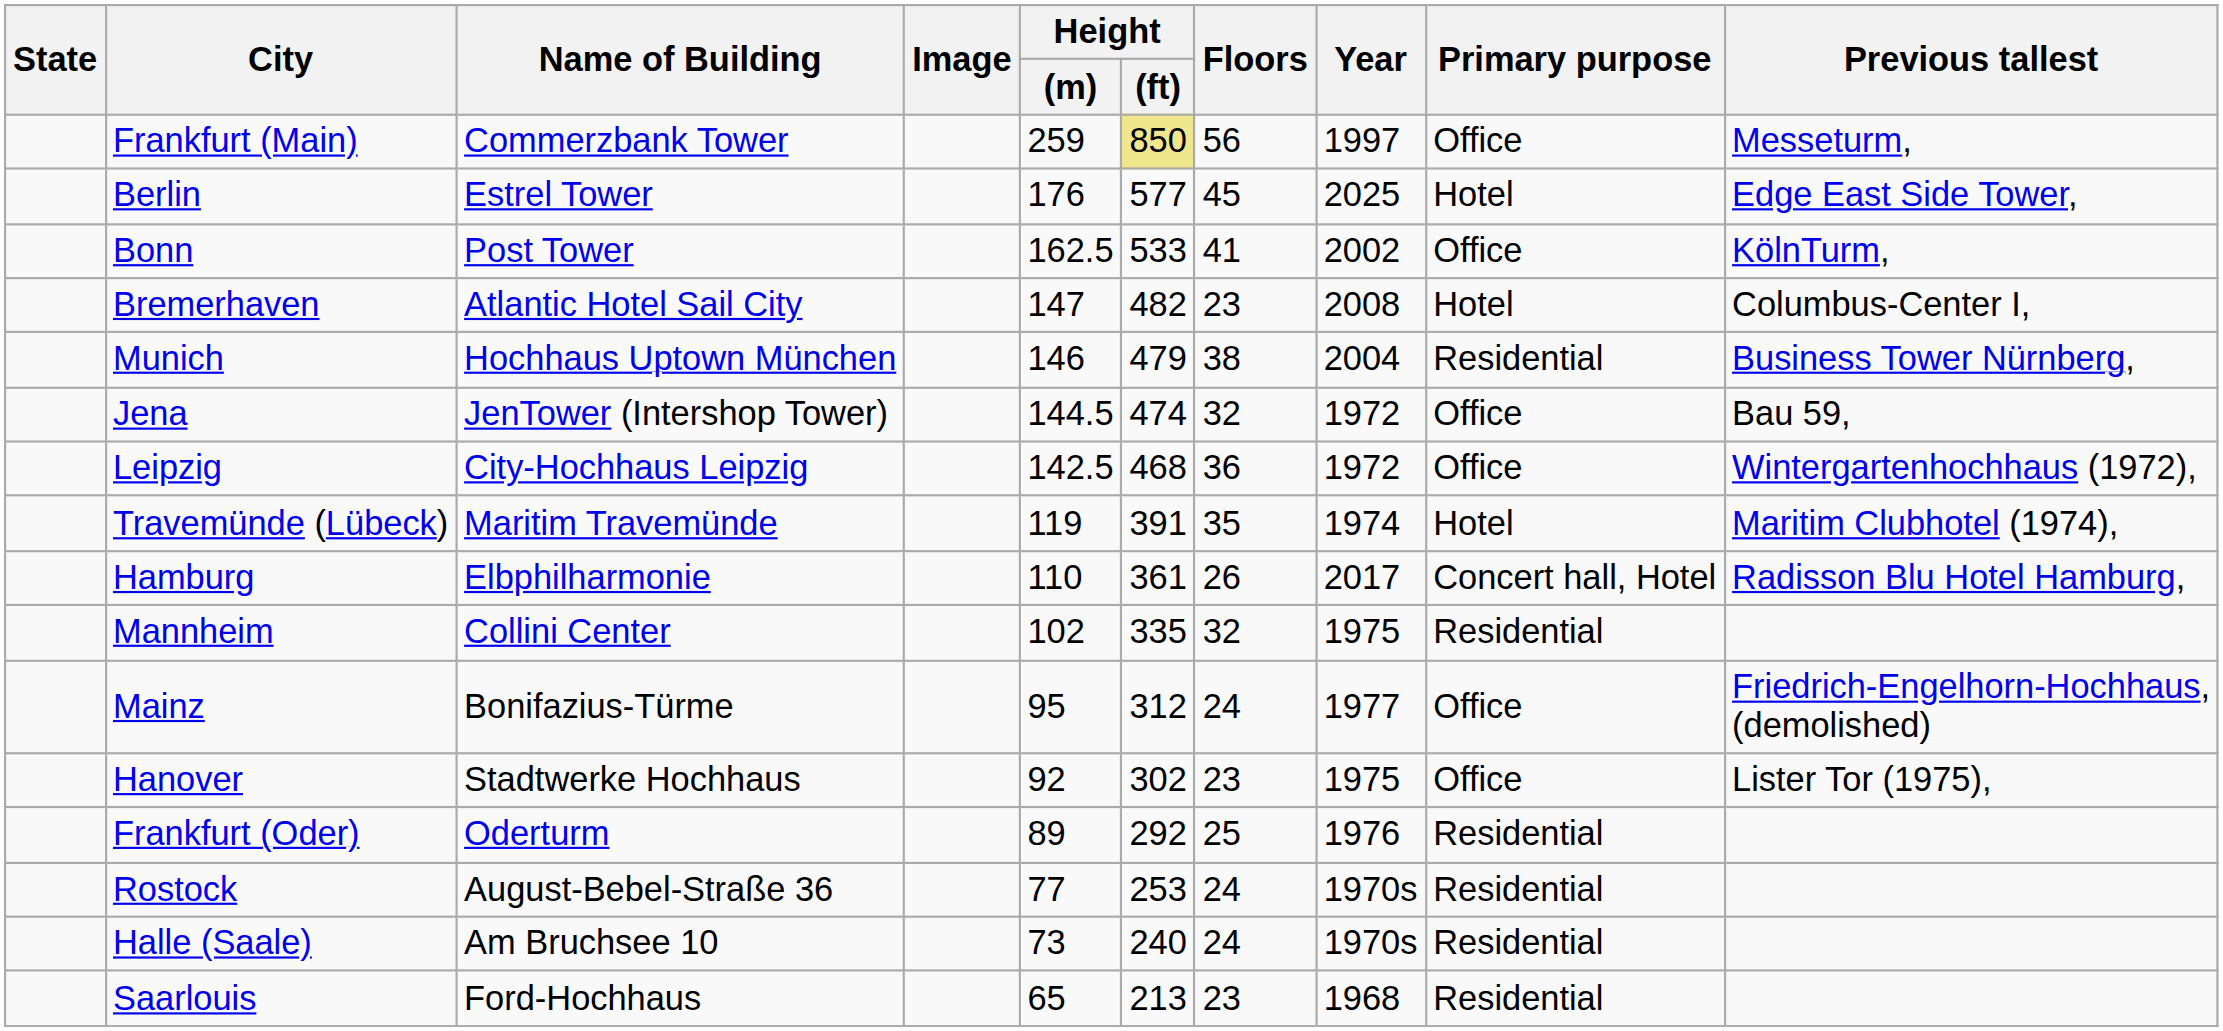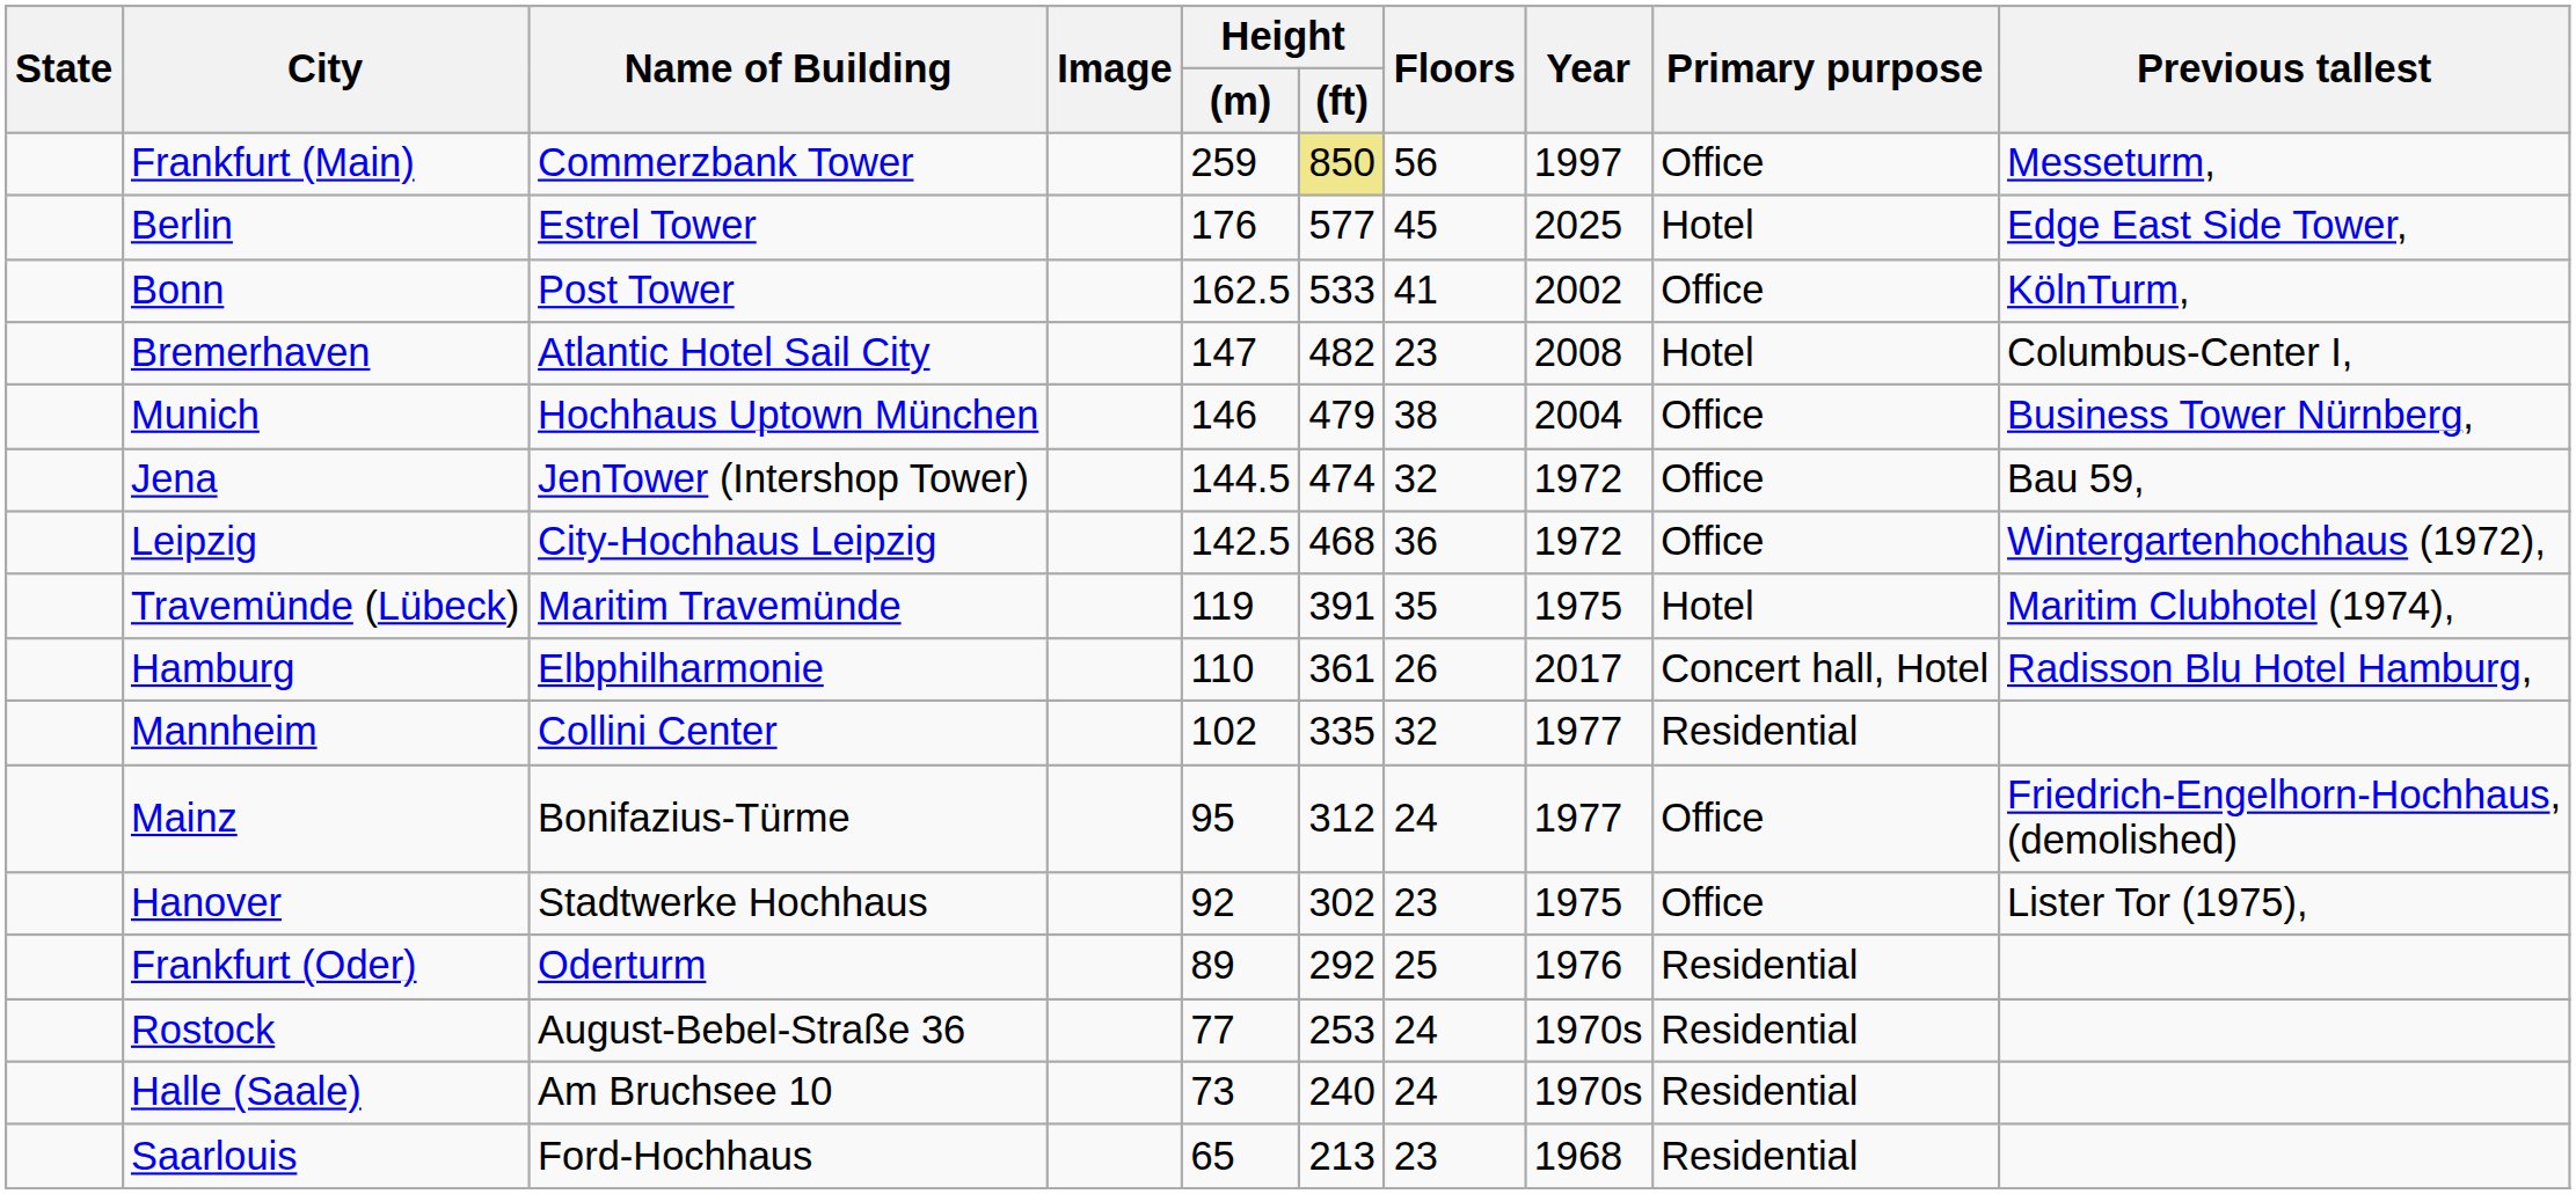 <table class="wikitable sortable" style="text-align:left">
 <tr>
 <th ! rowspan="2">State</th>
 <th rowspan="2">City</th>
 <th rowspan="2">Name of Building</th>
 <th rowspan="2" class=unsortable>Image</th>
 <th colspan="2">Height</th>
 <th rowspan="2">Floors</th>
 <th rowspan="2">Year</th>
 <th rowspan="2">Primary purpose</th>
 <th rowspan="2">Previous tallest</th>
 </tr>
 <tr>
 <th>(m)</th>
 <th>(ft)</th>
 </tr>
 <tr>
 <td></td>
 <td><a href='#'>Frankfurt (Main)</a></td>
 <td><a href='#'>Commerzbank Tower</a></td>
 <td></td>
 <td>259</td>
 <td style="background: khaki;">850</td>
 <td>56</td>
 <td>1997</td>
 <td>Office</td>
 <td><a href='#'>Messeturm</a>, <br></td>
 </tr>
 <tr>
 <td></td>
 <td><a href='#'>Berlin</a></td>
 <td><a href='#'>Estrel Tower</a></td>
 <td></td>
 <td>176</td>
 <td>577</td>
 <td>45</td>
 <td>2025</td>
 <td>Hotel</td>
 <td><a href='#'>Edge East Side Tower</a>, <br></td>
 </tr>
 <tr>
 <td></td>
 <td><a href='#'>Bonn</a></td>
 <td><a href='#'>Post Tower</a></td>
 <td></td>
 <td>162.5</td>
 <td>533</td>
 <td>41</td>
 <td>2002</td>
 <td>Office</td>
 <td><a href='#'>KölnTurm</a>, <br></td>
 </tr>
 <tr>
 <td></td>
 <td><a href='#'>Bremerhaven</a></td>
 <td><a href='#'>Atlantic Hotel Sail City</a></td>
 <td></td>
 <td>147</td>
 <td>482</td>
 <td>23</td>
 <td>2008</td>
 <td>Hotel</td>
 <td>Columbus-Center I, <br></td>
 </tr>
 <tr>
 <td></td>
 <td><a href='#'>Munich</a></td>
 <td><a href='#'>Hochhaus Uptown München</a></td>
 <td></td>
 <td>146</td>
 <td>479</td>
 <td>38</td>
 <td>2004</td>
-<td>Residential</td>
+<td>Office</td>
 <td><a href='#'>Business Tower Nürnberg</a>, <br></td>
 </tr>
 <tr>
 <td></td>
 <td><a href='#'>Jena</a></td>
 <td><a href='#'>JenTower</a> (Intershop Tower)</td>
 <td></td>
 <td>144.5</td>
 <td>474</td>
 <td>32</td>
 <td>1972</td>
 <td>Office</td>
 <td>Bau 59, <br></td>
 </tr>
 <tr>
 <td></td>
 <td><a href='#'>Leipzig</a></td>
 <td><a href='#'>City-Hochhaus Leipzig</a></td>
 <td></td>
 <td>142.5</td>
 <td>468</td>
 <td>36</td>
 <td>1972</td>
 <td>Office</td>
 <td><a href='#'>Wintergartenhochhaus</a> (1972), <br></td>
 </tr>
 <tr>
 <td></td>
 <td><a href='#'>Travemünde</a> (<a href='#'>Lübeck</a>)</td>
 <td><a href='#'>Maritim Travemünde</a></td>
 <td></td>
 <td>119</td>
 <td>391</td>
 <td>35</td>
-<td>1974</td>
+<td>1975</td>
 <td>Hotel</td>
 <td><a href='#'>Maritim Clubhotel</a> (1974), <br></td>
 </tr>
 <tr>
 <td></td>
 <td><a href='#'>Hamburg</a></td>
 <td><a href='#'>Elbphilharmonie</a></td>
 <td></td>
 <td>110</td>
 <td>361</td>
 <td>26</td>
 <td>2017</td>
 <td>Concert hall, Hotel</td>
 <td><a href='#'>Radisson Blu Hotel Hamburg</a>, <br></td>
 </tr>
 <tr>
 <td></td>
 <td><a href='#'>Mannheim</a></td>
 <td><a href='#'>Collini Center</a></td>
 <td></td>
 <td>102</td>
 <td>335</td>
 <td>32</td>
-<td>1975</td>
+<td>1977</td>
 <td>Residential</td>
 <td></td>
 </tr>
 <tr>
 <td></td>
 <td><a href='#'>Mainz</a></td>
 <td>Bonifazius-Türme</td>
 <td></td>
 <td>95</td>
 <td>312</td>
 <td>24</td>
 <td>1977</td>
 <td>Office</td>
 <td><a href='#'>Friedrich-Engelhorn-Hochhaus</a>, <br> (demolished)</td>
 </tr>
 <tr>
 <td></td>
 <td><a href='#'>Hanover</a></td>
 <td>Stadtwerke Hochhaus</td>
 <td></td>
 <td>92</td>
 <td>302</td>
 <td>23</td>
 <td>1975</td>
 <td>Office</td>
 <td>Lister Tor (1975), <br></td>
 </tr>
 <tr>
 <td></td>
 <td><a href='#'>Frankfurt (Oder)</a></td>
 <td><a href='#'>Oderturm</a></td>
 <td></td>
 <td>89</td>
 <td>292</td>
 <td>25</td>
 <td>1976</td>
 <td>Residential</td>
 <td></td>
 </tr>
 <tr>
 <td></td>
 <td><a href='#'>Rostock</a></td>
 <td>August-Bebel-Straße 36 </td>
 <td></td>
 <td>77</td>
 <td>253</td>
 <td>24</td>
 <td>1970s</td>
 <td>Residential</td>
 <td></td>
 </tr>
 <tr>
 <td></td>
 <td><a href='#'>Halle (Saale)</a></td>
 <td>Am Bruchsee 10 </td>
 <td></td>
 <td>73</td>
 <td>240</td>
 <td>24</td>
 <td>1970s</td>
 <td>Residential</td>
 <td></td>
 </tr>
 <tr>
 <td></td>
 <td><a href='#'>Saarlouis</a></td>
 <td>Ford-Hochhaus</td>
 <td></td>
 <td>65</td>
 <td>213</td>
 <td>23</td>
 <td>1968</td>
 <td>Residential</td>
 <td></td>
 </tr>
 <tr>
 </tr>
 </table>
